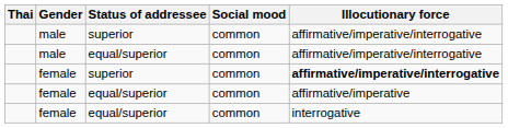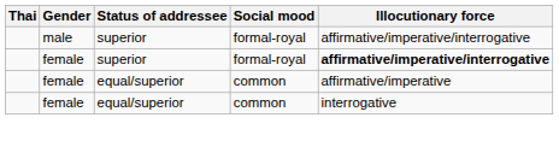 <table class="wikitable">
 <tr>
 <th>Thai</th>
 <th>Gender</th>
 <th>Status of addressee</th>
 <th>Social mood</th>
 <th>Illocutionary force</th>
 </tr>
 <tr>
 <td> </td>
 <td>male</td>
 <td>superior</td>
-<td>common</td>
-<td>affirmative/imperative/interrogative</td>
-</tr>
-<tr>
-<td> </td>
-<td>male</td>
-<td>equal/superior</td>
-<td>common</td>
+<td>formal-royal</td>
 <td>affirmative/imperative/interrogative</td>
 </tr>
 <tr>
 <td> </td>
 <td>female</td>
 <td>superior</td>
-<td>common</td>
+<td>formal-royal</td>
 <td><strong>affirmative/imperative/interrogative</strong></td>
 </tr>
 <tr>
 <td> </td>
 <td>female</td>
 <td>equal/superior</td>
 <td>common</td>
 <td>affirmative/imperative</td>
 </tr>
 <tr>
 <td> </td>
 <td>female</td>
 <td>equal/superior</td>
 <td>common</td>
 <td>interrogative</td>
 </tr>
 </table>
